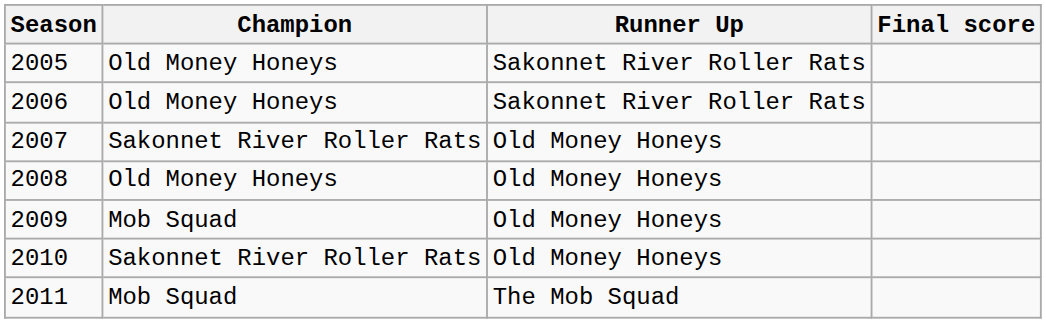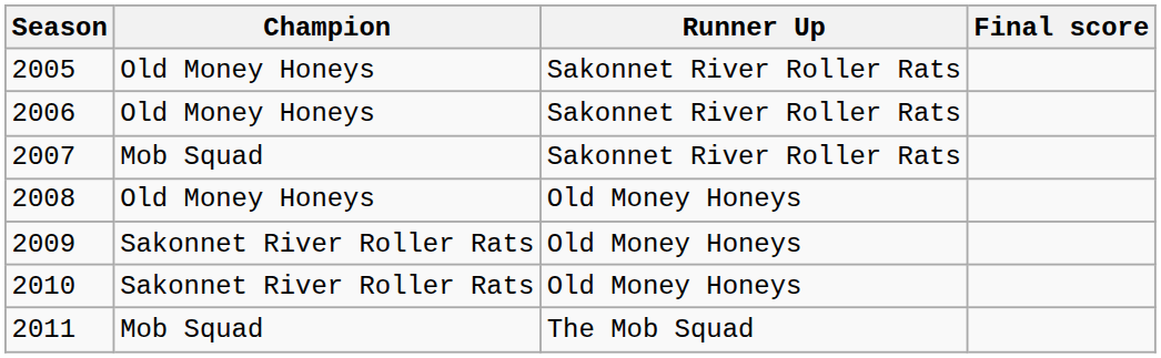 <table class="wikitable">
 <tr>
 <th>Season</th>
 <th>Champion</th>
 <th>Runner Up</th>
 <th>Final score</th>
 </tr>
 <tr>
 <td>2005</td>
 <td>Old Money Honeys</td>
 <td>Sakonnet River Roller Rats</td>
 <td></td>
 </tr>
 <tr>
 <td>2006</td>
 <td>Old Money Honeys</td>
 <td>Sakonnet River Roller Rats</td>
 <td></td>
 </tr>
 <tr>
 <td>2007</td>
+<td>Mob Squad</td>
 <td>Sakonnet River Roller Rats</td>
-<td>Old Money Honeys</td>
 <td></td>
 </tr>
 <tr>
 <td>2008</td>
 <td>Old Money Honeys</td>
 <td>Old Money Honeys</td>
 <td></td>
 </tr>
 <tr>
 <td>2009</td>
-<td>Mob Squad</td>
+<td>Sakonnet River Roller Rats</td>
 <td>Old Money Honeys</td>
 <td></td>
 </tr>
 <tr>
 <td>2010</td>
 <td>Sakonnet River Roller Rats</td>
 <td>Old Money Honeys</td>
 <td></td>
 </tr>
 <tr>
 <td>2011</td>
 <td>Mob Squad</td>
 <td>The Mob Squad</td>
 <td></td>
 </tr>
 </table>
